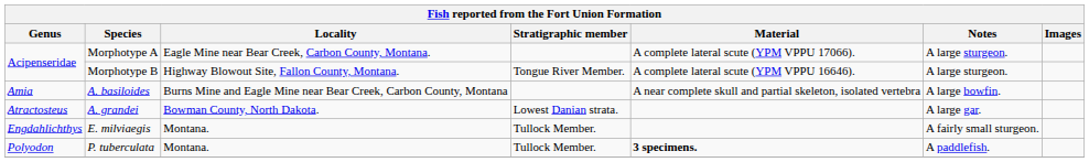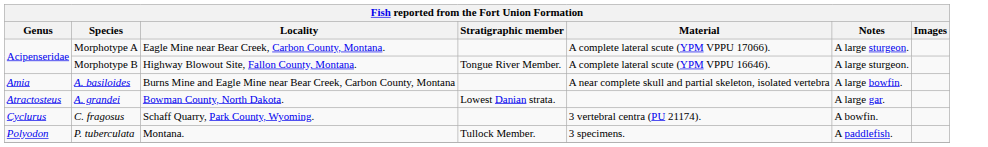 <table class="wikitable" align="center">
 <tr>
 <th colspan="7" align="center"><strong><a href='#'>Fish</a> reported from the Fort Union Formation</strong></th>
 </tr>
 <tr>
 <th>Genus</th>
 <th>Species</th>
 <th>Locality</th>
 <th><strong>Stratigraphic member</strong></th>
 <th><strong>Material</strong></th>
 <th>Notes</th>
 <th>Images</th>
 </tr>
 <tr>
 <td rowspan=2><a href='#'>Acipenseridae</a></td>
 <td>Morphotype A</td>
 <td>Eagle Mine near Bear Creek, <a href='#'>Carbon County, Montana</a>.</td>
 <td></td>
 <td>A complete lateral scute (<a href='#'>YPM</a> VPPU 17066).</td>
 <td>A large <a href='#'>sturgeon</a>.</td>
 <td></td>
 </tr>
 <tr>
 <td>Morphotype B</td>
 <td>Highway Blowout Site, <a href='#'>Fallon County, Montana</a>.</td>
 <td>Tongue River Member.</td>
 <td>A complete lateral scute (<a href='#'>YPM</a> VPPU 16646).</td>
 <td>A large sturgeon.</td>
 <td></td>
 </tr>
 <tr>
 <td><em><a href='#'>Amia</a></em></td>
 <td><em><a href='#'>A. basiloides</a></em></td>
 <td>Burns Mine and Eagle Mine near Bear Creek, Carbon County, Montana</td>
 <td></td>
 <td>A near complete skull and partial skeleton, isolated vertebra</td>
 <td>A large <a href='#'>bowfin</a>.</td>
 <td></td>
 </tr>
 <tr>
 <td><em><a href='#'>Atractosteus</a></em></td>
 <td><em><a href='#'>A. grandei</a></em></td>
 <td><a href='#'>Bowman County, North Dakota</a>.</td>
 <td>Lowest <a href='#'>Danian</a> strata.</td>
 <td></td>
 <td>A large <a href='#'>gar</a>.</td>
 <td></td>
 </tr>
 <tr>
-<td><em><a href='#'>Engdahlichthys</a></em></td>
-<td><em>E. milviaegis</em></td>
-<td>Montana.</td>
-<td>Tullock Member.</td>
+<td><em><a href='#'>Cyclurus</a></em></td>
+<td><em>C. fragosus</em></td>
+<td>Schaff Quarry, <a href='#'>Park County, Wyoming</a>.</td>
 <td></td>
-<td>A fairly small sturgeon.</td>
+<td>3 vertebral centra (<a href='#'>PU</a> 21174).</td>
+<td>A bowfin.</td>
 <td></td>
 </tr>
 <tr>
 <td><em><a href='#'>Polyodon</a></em></td>
 <td><em>P. tuberculata</em></td>
 <td>Montana.</td>
 <td>Tullock Member.</td>
-<td><strong>3 specimens.</strong></td>
+<td>3 specimens.</td>
 <td>A <a href='#'>paddlefish</a>.</td>
 <td></td>
 </tr>
 <tr>
 </tr>
 </table>
